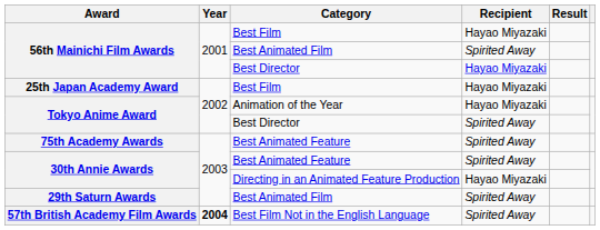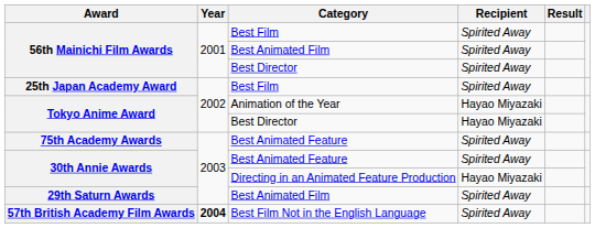 <table class="wikitable sortable plain-row-headers">
 <tr>
 <th scope="col">Award</th>
 <th scope="col">Year</th>
 <th scope="col">Category</th>
 <th scope="col">Recipient</th>
 <th scope="col">Result</th>
 <th scope="col" class="unsortable"></th>
 </tr>
 <tr>
 <th scope="rowgroup" rowspan=3>56th <a href='#'>Mainichi Film Awards</a></th>
 <td style="text-align: center;" rowspan="3">2001</td>
 <td><a href='#'>Best Film</a></td>
-<td>Hayao Miyazaki</td>
+<td><em>Spirited Away</em></td>
 <td></td>
 <td style="text-align: center;" rowspan="3"></td>
 </tr>
 <tr>
 <td><a href='#'>Best Animated Film</a></td>
 <td><em>Spirited Away</em></td>
 <td></td>
 </tr>
 <tr>
 <td><a href='#'>Best Director</a></td>
-<td><a href='#'>Hayao Miyazaki</a></td>
+<td><em>Spirited Away</em></td>
 <td></td>
 </tr>
 <tr>
 <th scope="rowgroup">25th <a href='#'>Japan Academy Award</a></th>
 <td style="text-align: center;" rowspan="3">2002</td>
 <td><a href='#'>Best Film</a></td>
-<td>Hayao Miyazaki</td>
+<td><em>Spirited Away</em></td>
 <td></td>
 <td style="text-align: center;"></td>
 </tr>
 <tr>
 <th scope="rowgroup" rowspan="2"><a href='#'>Tokyo Anime Award</a></th>
 <td>Animation of the Year</td>
 <td>Hayao Miyazaki</td>
 <td></td>
 <td style="text-align: center;" rowspan="2"></td>
 </tr>
 <tr>
 <td>Best Director</td>
-<td><em>Spirited Away</em></td>
+<td>Hayao Miyazaki</td>
 <td></td>
 </tr>
 <tr>
 <th scope="row"><a href='#'>75th Academy Awards</a></th>
 <td style="text-align: center;" rowspan="4">2003</td>
 <td><a href='#'>Best Animated Feature</a></td>
 <td><em>Spirited Away</em></td>
 <td></td>
 <td style="text-align: center;"></td>
 </tr>
 <tr>
 <th scope="rowgroup" rowspan="2"><a href='#'>30th Annie Awards</a></th>
 <td><a href='#'>Best Animated Feature</a></td>
 <td><em>Spirited Away</em></td>
 <td></td>
 <td style="text-align: center;" rowspan="2"></td>
 </tr>
 <tr>
 <td><a href='#'>Directing in an Animated Feature Production</a></td>
 <td>Hayao Miyazaki</td>
 <td></td>
 </tr>
 <tr>
 <th scope="rowgroup"><a href='#'>29th Saturn Awards</a></th>
 <td><a href='#'>Best Animated Film</a></td>
 <td><em>Spirited Away</em></td>
 <td></td>
 <td style="text-align: center;"><br></td>
 </tr>
 <tr>
 <th scope="row"><a href='#'>57th British Academy Film Awards</a></th>
 <td style="text-align: center;"><strong>2004</strong></td>
 <td><a href='#'>Best Film Not in the English Language</a></td>
 <td><em>Spirited Away</em></td>
 <td></td>
 <td style="text-align: center;"><br></td>
 </tr>
 </table>
